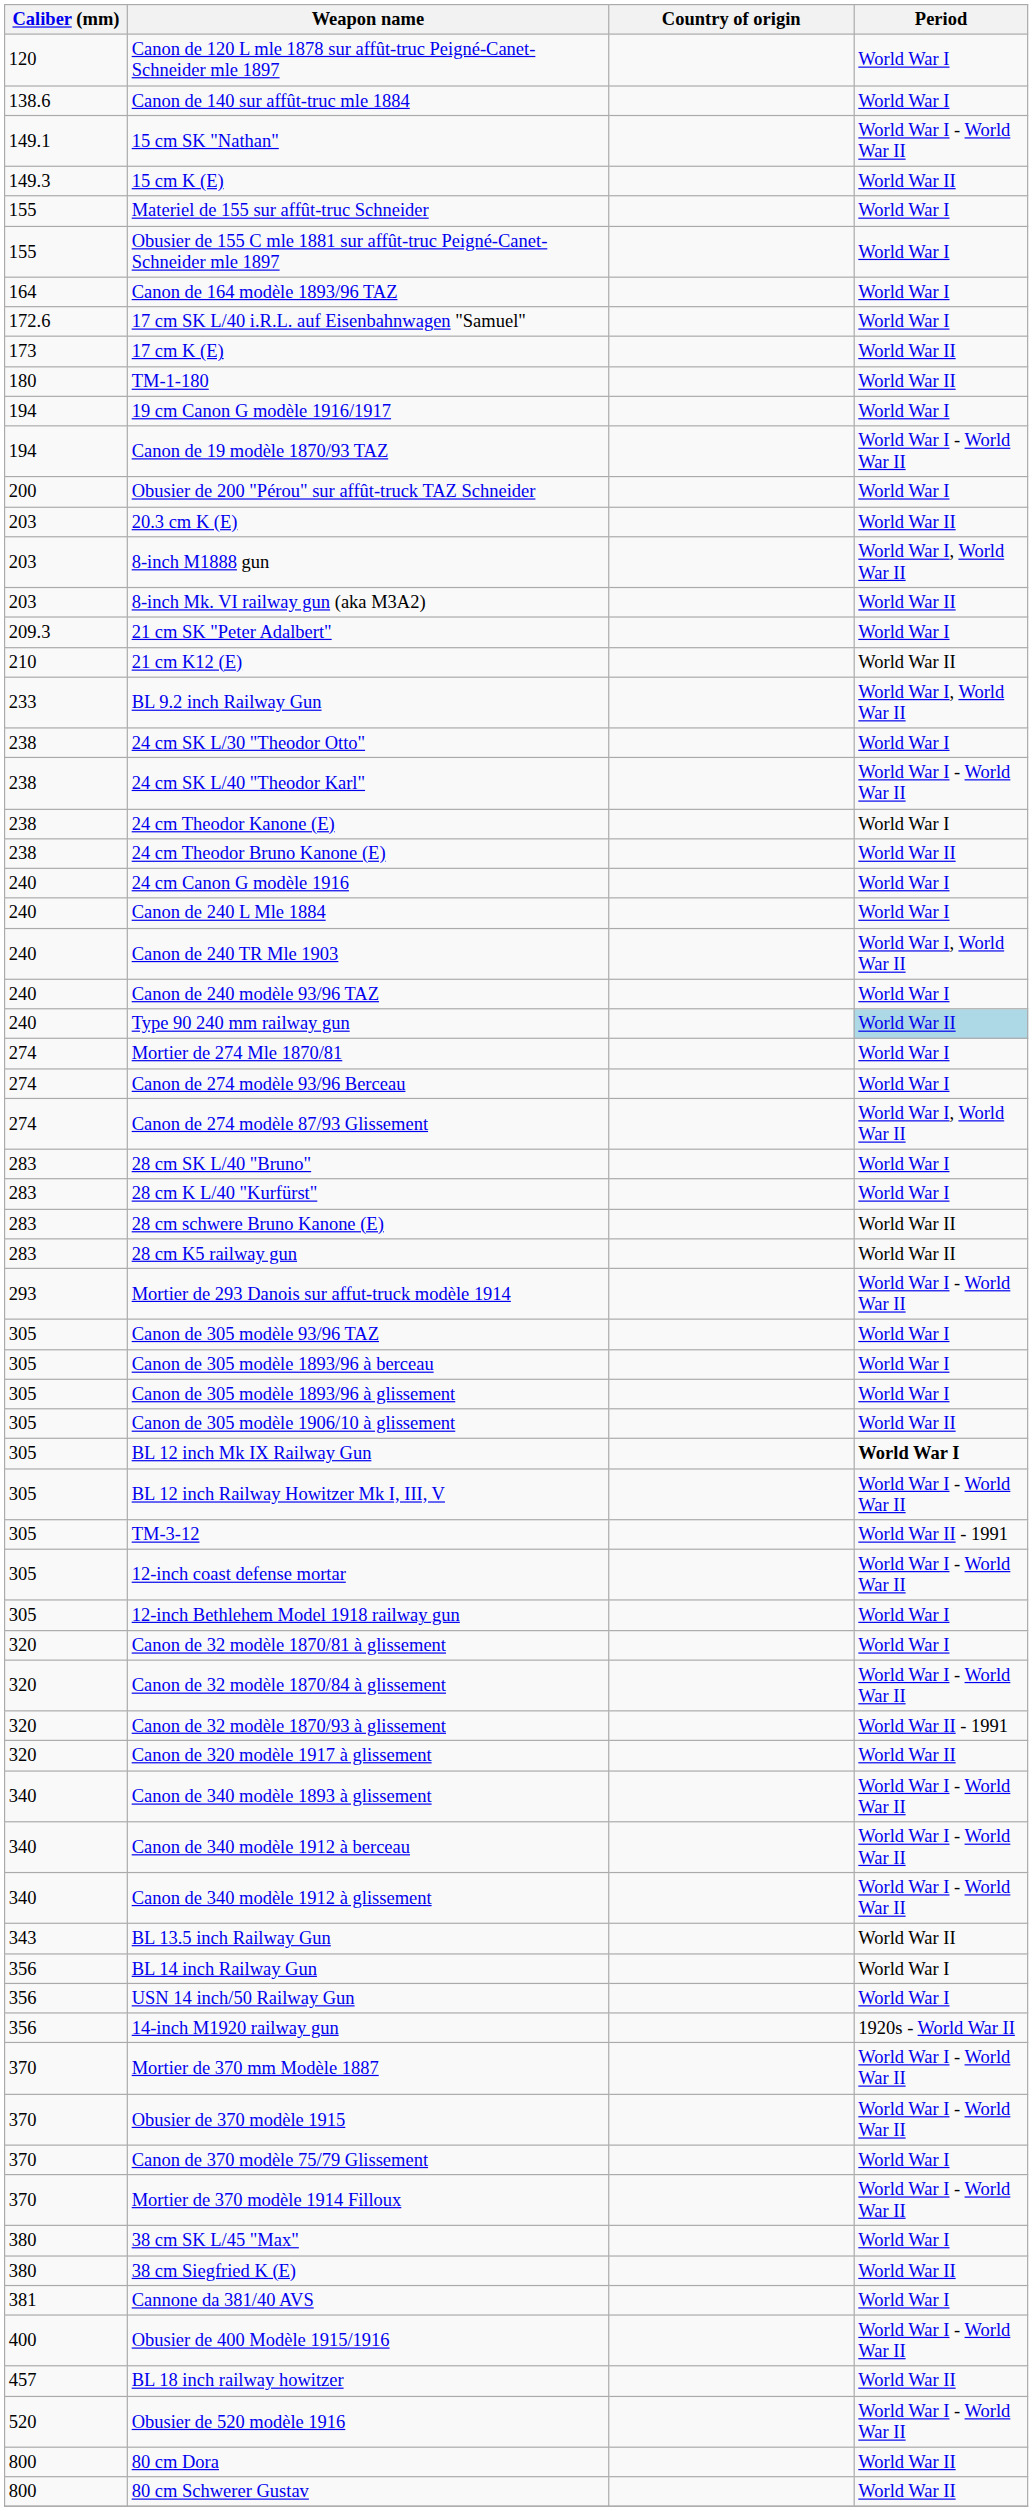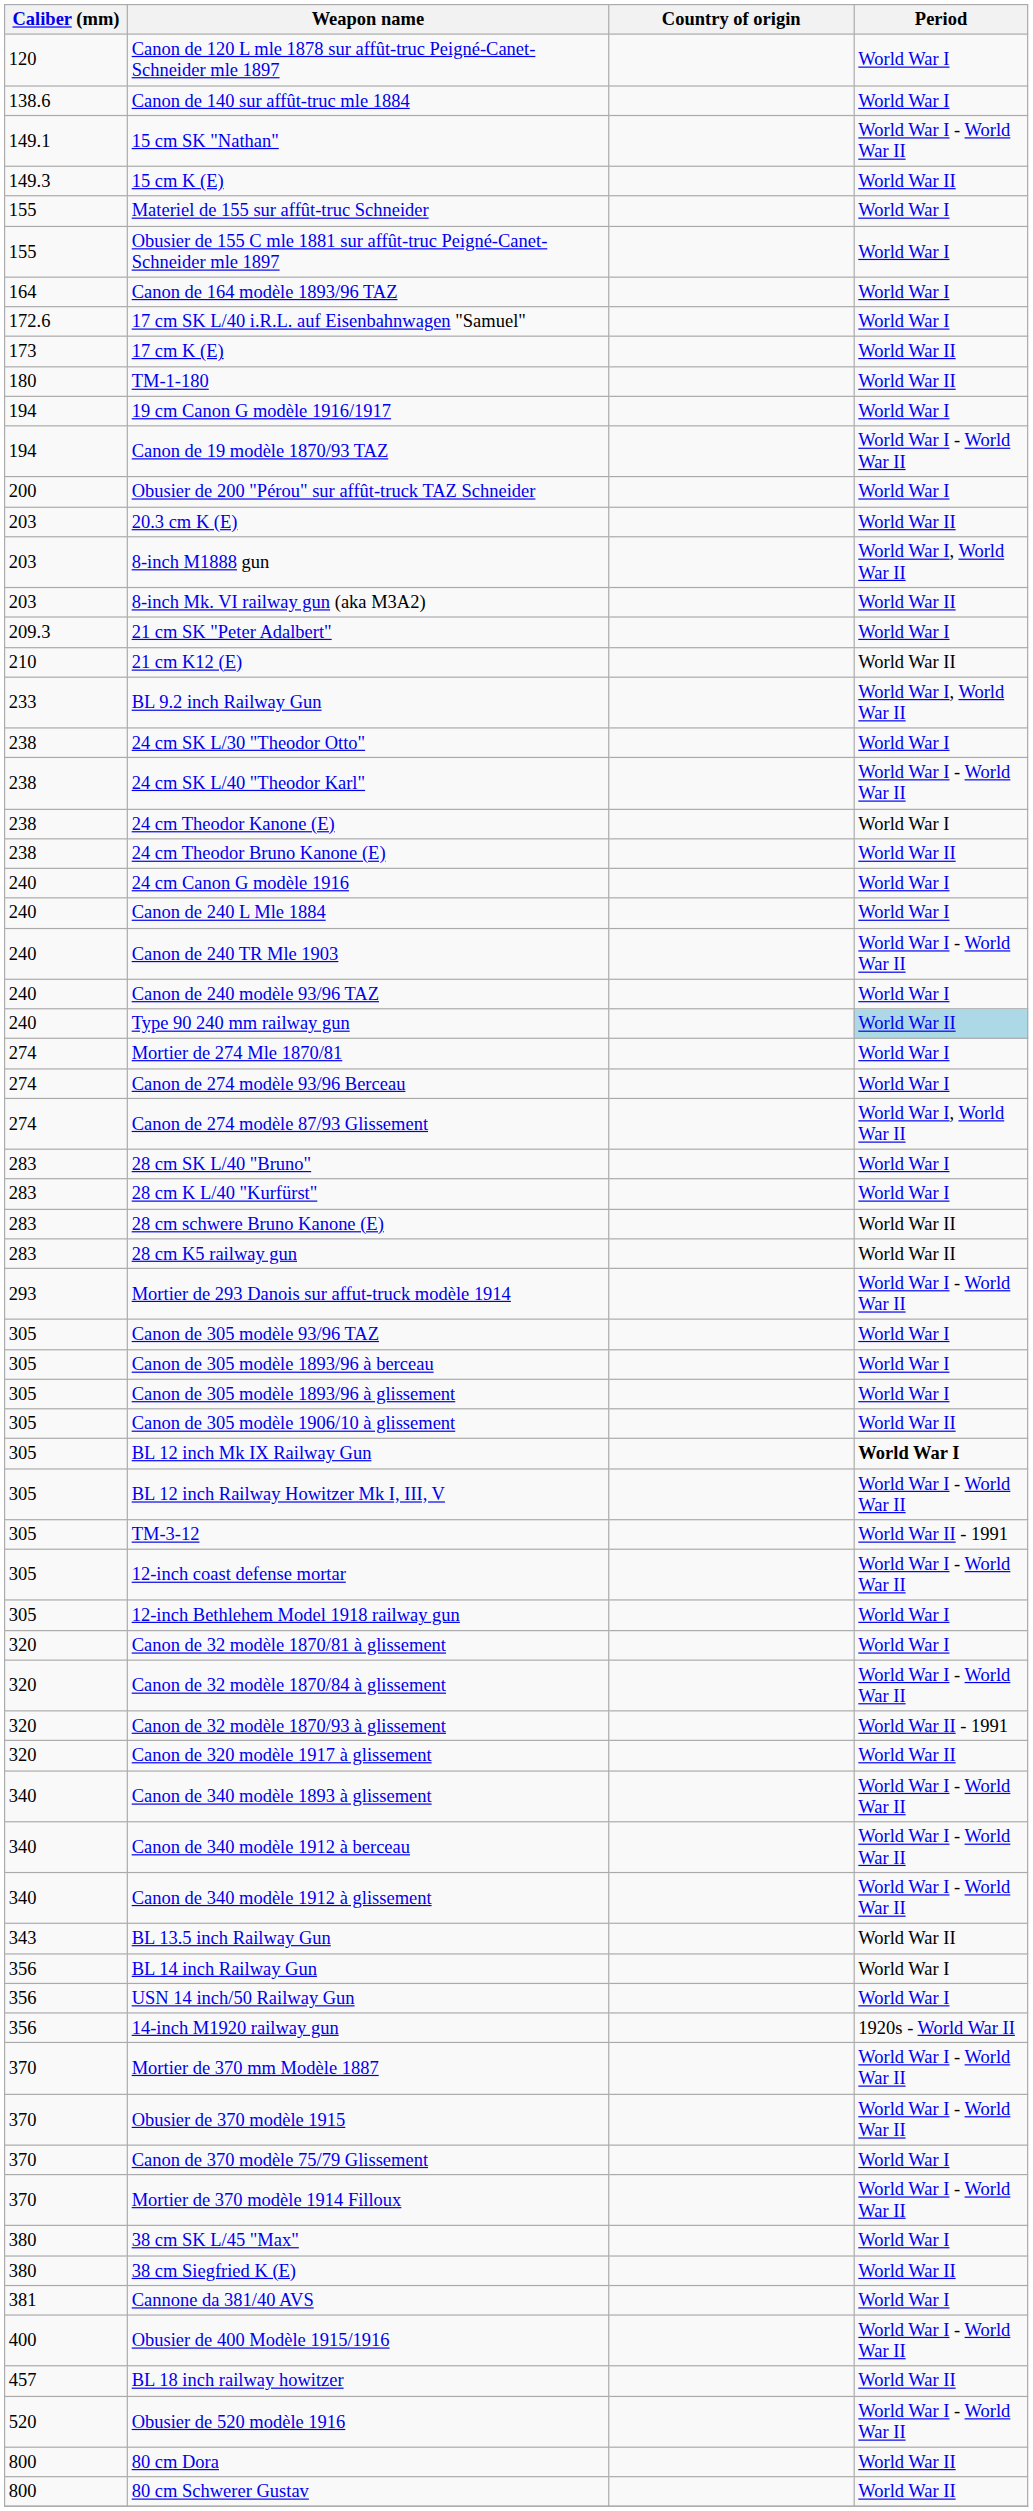 <table class="wikitable sortable" style="font-size:98%;">
 <tr>
 <th width=12%><a href='#'>Caliber</a> (mm)</th>
 <th width=47%>Weapon name</th>
 <th width=24%>Country of origin</th>
 <th width=17%>Period</th>
 </tr>
 <tr>
 <td>120</td>
 <td><a href='#'>Canon de 120 L mle 1878 sur affût-truc Peigné-Canet-Schneider mle 1897</a></td>
 <td></td>
 <td><a href='#'>World War I</a></td>
 </tr>
 <tr>
 <td>138.6</td>
 <td><a href='#'>Canon de 140 sur affût-truc mle 1884</a></td>
 <td></td>
 <td><a href='#'>World War I</a></td>
 </tr>
 <tr>
 <td>149.1</td>
 <td><a href='#'>15 cm SK "Nathan"</a></td>
 <td></td>
 <td><a href='#'>World War I</a> - <a href='#'>World War II</a></td>
 </tr>
 <tr>
 <td>149.3</td>
 <td><a href='#'>15 cm K (E)</a></td>
 <td></td>
 <td><a href='#'>World War II</a></td>
 </tr>
 <tr>
 <td>155</td>
 <td><a href='#'>Materiel de 155 sur affût-truc Schneider</a></td>
 <td></td>
 <td><a href='#'>World War I</a></td>
 </tr>
 <tr>
 <td>155</td>
 <td><a href='#'>Obusier de 155 C mle 1881 sur affût-truc Peigné-Canet-Schneider mle 1897</a></td>
 <td></td>
 <td><a href='#'>World War I</a></td>
 </tr>
 <tr>
 <td>164</td>
 <td><a href='#'>Canon de 164 modèle 1893/96 TAZ</a></td>
 <td></td>
 <td><a href='#'>World War I</a></td>
 </tr>
 <tr>
 <td>172.6</td>
 <td><a href='#'>17 cm SK L/40 i.R.L. auf Eisenbahnwagen</a> "Samuel"</td>
 <td></td>
 <td><a href='#'>World War I</a></td>
 </tr>
 <tr>
 <td>173</td>
 <td><a href='#'>17 cm K (E)</a></td>
 <td></td>
 <td><a href='#'>World War II</a></td>
 </tr>
 <tr>
 <td>180</td>
 <td><a href='#'>TM-1-180</a></td>
 <td></td>
 <td><a href='#'>World War II</a></td>
 </tr>
 <tr>
 <td>194</td>
 <td><a href='#'>19 cm Canon G modèle 1916/1917</a></td>
 <td></td>
 <td><a href='#'>World War I</a></td>
 </tr>
 <tr>
 <td>194</td>
 <td><a href='#'>Canon de 19 modèle 1870/93 TAZ</a></td>
 <td></td>
 <td><a href='#'>World War I</a> - <a href='#'>World War II</a></td>
 </tr>
 <tr>
 <td>200</td>
 <td><a href='#'>Obusier de 200 "Pérou" sur affût-truck TAZ Schneider</a></td>
 <td></td>
 <td><a href='#'>World War I</a></td>
 </tr>
 <tr>
 <td>203</td>
 <td><a href='#'>20.3 cm K (E)</a></td>
 <td></td>
 <td><a href='#'>World War II</a></td>
 </tr>
 <tr>
 <td>203</td>
 <td><a href='#'>8-inch M1888</a> gun</td>
 <td></td>
 <td><a href='#'>World War I</a>, <a href='#'>World War II</a></td>
 </tr>
 <tr>
 <td>203</td>
 <td><a href='#'>8-inch Mk. VI railway gun</a> (aka M3A2)</td>
 <td></td>
 <td><a href='#'>World War II</a></td>
 </tr>
 <tr>
 <td>209.3</td>
 <td><a href='#'>21 cm SK "Peter Adalbert"</a></td>
 <td></td>
 <td><a href='#'>World War I</a></td>
 </tr>
 <tr>
 <td>210</td>
 <td><a href='#'>21 cm K12 (E)</a></td>
 <td></td>
 <td>World War II</td>
 </tr>
 <tr>
 <td>233</td>
 <td><a href='#'>BL 9.2 inch Railway Gun</a></td>
 <td></td>
 <td><a href='#'>World War I</a>, <a href='#'>World War II</a></td>
 </tr>
 <tr>
 <td>238</td>
 <td><a href='#'>24 cm SK L/30 "Theodor Otto"</a></td>
 <td></td>
 <td><a href='#'>World War I</a></td>
 </tr>
 <tr>
 <td>238</td>
 <td><a href='#'>24 cm SK L/40 "Theodor Karl"</a></td>
 <td></td>
 <td><a href='#'>World War I</a> - <a href='#'>World War II</a></td>
 </tr>
 <tr>
 <td>238</td>
 <td><a href='#'>24 cm Theodor Kanone (E)</a></td>
 <td></td>
 <td>World War I</td>
 </tr>
 <tr>
 <td>238</td>
 <td><a href='#'>24 cm Theodor Bruno Kanone (E)</a></td>
 <td></td>
 <td><a href='#'>World War II</a></td>
 </tr>
 <tr>
 <td>240</td>
 <td><a href='#'>24 cm Canon G modèle 1916</a></td>
 <td></td>
 <td><a href='#'>World War I</a></td>
 </tr>
 <tr>
 <td>240</td>
 <td><a href='#'>Canon de 240 L Mle 1884</a></td>
 <td></td>
 <td><a href='#'>World War I</a></td>
 </tr>
 <tr>
 <td>240</td>
 <td><a href='#'>Canon de 240 TR Mle 1903</a></td>
 <td></td>
-<td><a href='#'>World War I</a>, <a href='#'>World War II</a></td>
+<td><a href='#'>World War I</a> - <a href='#'>World War II</a></td>
 </tr>
 <tr>
 <td>240</td>
 <td><a href='#'>Canon de 240 modèle 93/96 TAZ</a></td>
 <td></td>
 <td><a href='#'>World War I</a></td>
 </tr>
 <tr>
 <td>240</td>
 <td><a href='#'>Type 90 240 mm railway gun</a></td>
 <td></td>
 <td style="background: lightblue;"><a href='#'>World War II</a></td>
 </tr>
 <tr>
 <td>274</td>
 <td><a href='#'>Mortier de 274 Mle 1870/81</a></td>
 <td></td>
 <td><a href='#'>World War I</a></td>
 </tr>
 <tr>
 <td>274</td>
 <td><a href='#'>Canon de 274 modèle 93/96 Berceau</a></td>
 <td></td>
 <td><a href='#'>World War I</a></td>
 </tr>
 <tr>
 <td>274</td>
 <td><a href='#'>Canon de 274 modèle 87/93 Glissement</a></td>
 <td></td>
 <td><a href='#'>World War I</a>, <a href='#'>World War II</a></td>
 </tr>
 <tr>
 <td>283</td>
 <td><a href='#'>28 cm SK L/40 "Bruno"</a></td>
 <td></td>
 <td><a href='#'>World War I</a></td>
 </tr>
 <tr>
 <td>283</td>
 <td><a href='#'>28 cm K L/40 "Kurfürst"</a></td>
 <td></td>
 <td><a href='#'>World War I</a></td>
 </tr>
 <tr>
 <td>283</td>
 <td><a href='#'>28 cm schwere Bruno Kanone (E)</a></td>
 <td></td>
 <td>World War II</td>
 </tr>
 <tr>
 <td>283</td>
 <td><a href='#'>28 cm K5 railway gun</a></td>
 <td></td>
 <td>World War II</td>
 </tr>
 <tr>
 <td>293</td>
 <td><a href='#'>Mortier de 293 Danois sur affut-truck modèle 1914</a></td>
 <td></td>
 <td><a href='#'>World War I</a> - <a href='#'>World War II</a></td>
 </tr>
 <tr>
 <td>305</td>
 <td><a href='#'>Canon de 305 modèle 93/96 TAZ</a></td>
 <td></td>
 <td><a href='#'>World War I</a></td>
 </tr>
 <tr>
 <td>305</td>
 <td><a href='#'>Canon de 305 modèle 1893/96 à berceau</a></td>
 <td></td>
 <td><a href='#'>World War I</a></td>
 </tr>
 <tr>
 <td>305</td>
 <td><a href='#'>Canon de 305 modèle 1893/96 à glissement</a></td>
 <td></td>
 <td><a href='#'>World War I</a></td>
 </tr>
 <tr>
 <td>305</td>
 <td><a href='#'>Canon de 305 modèle 1906/10 à glissement</a></td>
 <td></td>
 <td><a href='#'>World War II</a></td>
 </tr>
 <tr>
 <td>305</td>
 <td><a href='#'>BL 12 inch Mk IX Railway Gun</a></td>
 <td></td>
 <td><strong>World War I</strong></td>
 </tr>
 <tr>
 <td>305</td>
 <td><a href='#'>BL 12 inch Railway Howitzer Mk I, III, V</a></td>
 <td></td>
 <td><a href='#'>World War I</a> - <a href='#'>World War II</a></td>
 </tr>
 <tr>
 <td>305</td>
 <td><a href='#'>TM-3-12</a></td>
 <td></td>
 <td><a href='#'>World War II</a> - 1991</td>
 </tr>
 <tr>
 <td>305</td>
 <td><a href='#'>12-inch coast defense mortar</a></td>
 <td></td>
 <td><a href='#'>World War I</a> - <a href='#'>World War II</a></td>
 </tr>
 <tr>
 <td>305</td>
 <td><a href='#'>12-inch Bethlehem Model 1918 railway gun</a></td>
 <td></td>
 <td><a href='#'>World War I</a></td>
 </tr>
 <tr>
 <td>320</td>
 <td><a href='#'>Canon de 32 modèle 1870/81 à glissement</a></td>
 <td></td>
 <td><a href='#'>World War I</a></td>
 </tr>
 <tr>
 <td>320</td>
 <td><a href='#'>Canon de 32 modèle 1870/84 à glissement</a></td>
 <td></td>
 <td><a href='#'>World War I</a> - <a href='#'>World War II</a></td>
 </tr>
 <tr>
 <td>320</td>
 <td><a href='#'>Canon de 32 modèle 1870/93 à glissement</a></td>
 <td></td>
 <td><a href='#'>World War II</a> - 1991</td>
 </tr>
 <tr>
 <td>320</td>
 <td><a href='#'>Canon de 320 modèle 1917 à glissement</a></td>
 <td></td>
 <td><a href='#'>World War II</a></td>
 </tr>
 <tr>
 <td>340</td>
 <td><a href='#'>Canon de 340 modèle 1893 à glissement</a></td>
 <td></td>
 <td><a href='#'>World War I</a> - <a href='#'>World War II</a></td>
 </tr>
 <tr>
 <td>340</td>
 <td><a href='#'>Canon de 340 modèle 1912 à berceau</a></td>
 <td></td>
 <td><a href='#'>World War I</a> - <a href='#'>World War II</a></td>
 </tr>
 <tr>
 <td>340</td>
 <td><a href='#'>Canon de 340 modèle 1912 à glissement</a></td>
 <td></td>
 <td><a href='#'>World War I</a> - <a href='#'>World War II</a></td>
 </tr>
 <tr>
 <td>343</td>
 <td><a href='#'>BL 13.5 inch Railway Gun</a></td>
 <td></td>
 <td>World War II</td>
 </tr>
 <tr>
 <td>356</td>
 <td><a href='#'>BL 14 inch Railway Gun</a></td>
 <td></td>
 <td>World War I</td>
 </tr>
 <tr>
 <td>356</td>
 <td><a href='#'>USN 14 inch/50 Railway Gun</a></td>
 <td></td>
 <td><a href='#'>World War I</a></td>
 </tr>
 <tr>
 <td>356</td>
 <td><a href='#'>14-inch M1920 railway gun</a></td>
 <td></td>
 <td>1920s - <a href='#'>World War II</a></td>
 </tr>
 <tr>
 <td>370</td>
 <td><a href='#'>Mortier de 370 mm Modèle 1887</a></td>
 <td></td>
 <td><a href='#'>World War I</a> - <a href='#'>World War II</a></td>
 </tr>
 <tr>
 <td>370</td>
 <td><a href='#'>Obusier de 370 modèle 1915</a></td>
 <td></td>
 <td><a href='#'>World War I</a> - <a href='#'>World War II</a></td>
 </tr>
 <tr>
 <td>370</td>
 <td><a href='#'>Canon de 370 modèle 75/79 Glissement</a></td>
 <td></td>
 <td><a href='#'>World War I</a></td>
 </tr>
 <tr>
 <td>370</td>
 <td><a href='#'>Mortier de 370 modèle 1914 Filloux</a></td>
 <td></td>
 <td><a href='#'>World War I</a> - <a href='#'>World War II</a></td>
 </tr>
 <tr>
 <td>380</td>
 <td><a href='#'>38 cm SK L/45 "Max"</a></td>
 <td></td>
 <td><a href='#'>World War I</a></td>
 </tr>
 <tr>
 <td>380</td>
 <td><a href='#'>38 cm Siegfried K (E)</a></td>
 <td></td>
 <td><a href='#'>World War II</a></td>
 </tr>
 <tr>
 <td>381</td>
 <td><a href='#'>Cannone da 381/40 AVS</a></td>
 <td></td>
 <td><a href='#'>World War I</a></td>
 </tr>
 <tr>
 <td>400</td>
 <td><a href='#'>Obusier de 400 Modèle 1915/1916</a></td>
 <td></td>
 <td><a href='#'>World War I</a> - <a href='#'>World War II</a></td>
 </tr>
 <tr>
 <td>457</td>
 <td><a href='#'>BL 18 inch railway howitzer</a></td>
 <td></td>
 <td><a href='#'>World War II</a></td>
 </tr>
 <tr>
 <td>520</td>
 <td><a href='#'>Obusier de 520 modèle 1916</a></td>
 <td></td>
 <td><a href='#'>World War I</a> - <a href='#'>World War II</a></td>
 </tr>
 <tr>
 <td>800</td>
 <td><a href='#'>80 cm Dora</a></td>
 <td></td>
 <td><a href='#'>World War II</a></td>
 </tr>
 <tr>
 <td>800</td>
 <td><a href='#'>80 cm Schwerer Gustav</a></td>
 <td></td>
 <td><a href='#'>World War II</a></td>
 </tr>
 <tr>
 </tr>
 </table>
